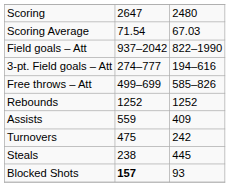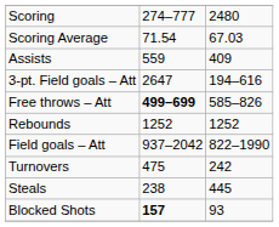 <table class="wikitable">
 <tr>
 </tr>
 <tr>
 <td>Scoring</td>
-<td>2647</td>
+<td>274–777</td>
 <td>2480</td>
 </tr>
 <tr>
 <td>Scoring Average</td>
 <td>71.54</td>
 <td>67.03</td>
 </tr>
 <tr>
-<td>Field goals – Att</td>
-<td>937–2042</td>
-<td>822–1990</td>
+<td>Assists</td>
+<td>559</td>
+<td>409</td>
 </tr>
 <tr>
 <td>3-pt. Field goals – Att</td>
-<td>274–777</td>
+<td>2647</td>
 <td>194–616</td>
 </tr>
 <tr>
 <td>Free throws – Att</td>
-<td>499–699</td>
+<td><strong>499–699</strong></td>
 <td>585–826</td>
 </tr>
 <tr>
 <td>Rebounds</td>
 <td>1252</td>
 <td>1252</td>
 </tr>
 <tr>
-<td>Assists</td>
-<td>559</td>
-<td>409</td>
+<td>Field goals – Att</td>
+<td>937–2042</td>
+<td>822–1990</td>
 </tr>
 <tr>
 <td>Turnovers</td>
 <td>475</td>
 <td>242</td>
 </tr>
 <tr>
 <td>Steals</td>
 <td>238</td>
 <td>445</td>
 </tr>
 <tr>
 <td>Blocked Shots</td>
 <td><strong>157</strong></td>
 <td>93</td>
 </tr>
 <tr>
 </tr>
 </table>
